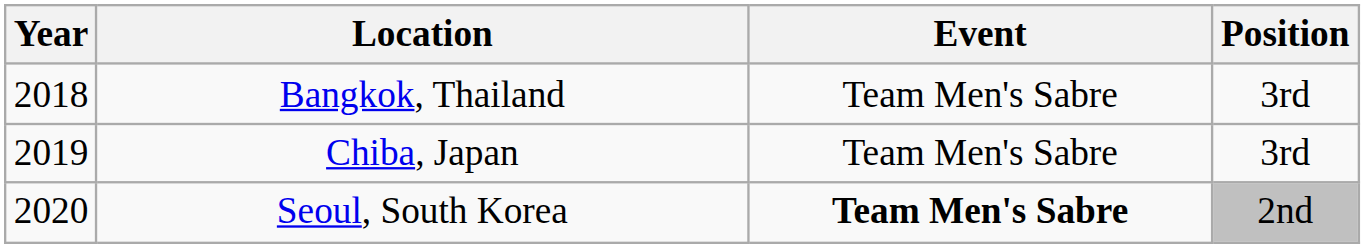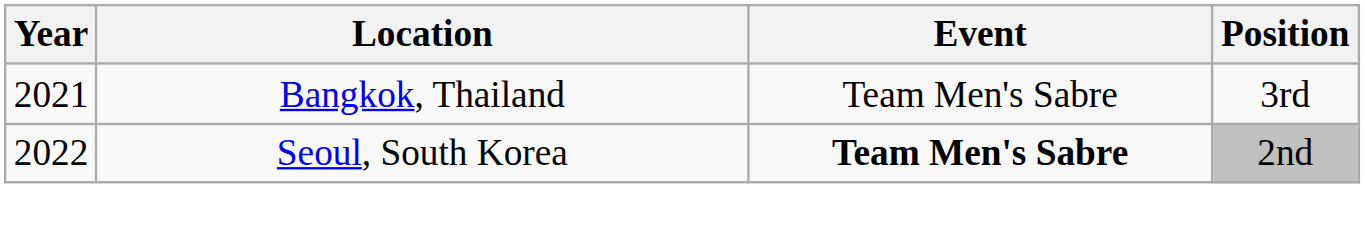 <table class="wikitable" style="text-align:center;">
 <tr>
 <th>Year</th>
 <th style="width:17em">Location</th>
 <th style="width:12em">Event</th>
 <th>Position</th>
 </tr>
 <tr>
-<td>2018</td>
+<td>2021</td>
 <td> <a href='#'>Bangkok</a>, Thailand</td>
 <td>Team Men's Sabre</td>
 <td>3rd</td>
 </tr>
 <tr>
-<td>2019</td>
-<td> <a href='#'>Chiba</a>, Japan</td>
-<td>Team Men's Sabre</td>
-<td>3rd</td>
-</tr>
-<tr>
-<td>2020</td>
+<td>2022</td>
 <td> <a href='#'>Seoul</a>, South Korea</td>
 <td><strong>Team Men's Sabre</strong></td>
 <td bgcolor="silver">2nd</td>
 </tr>
 </table>
